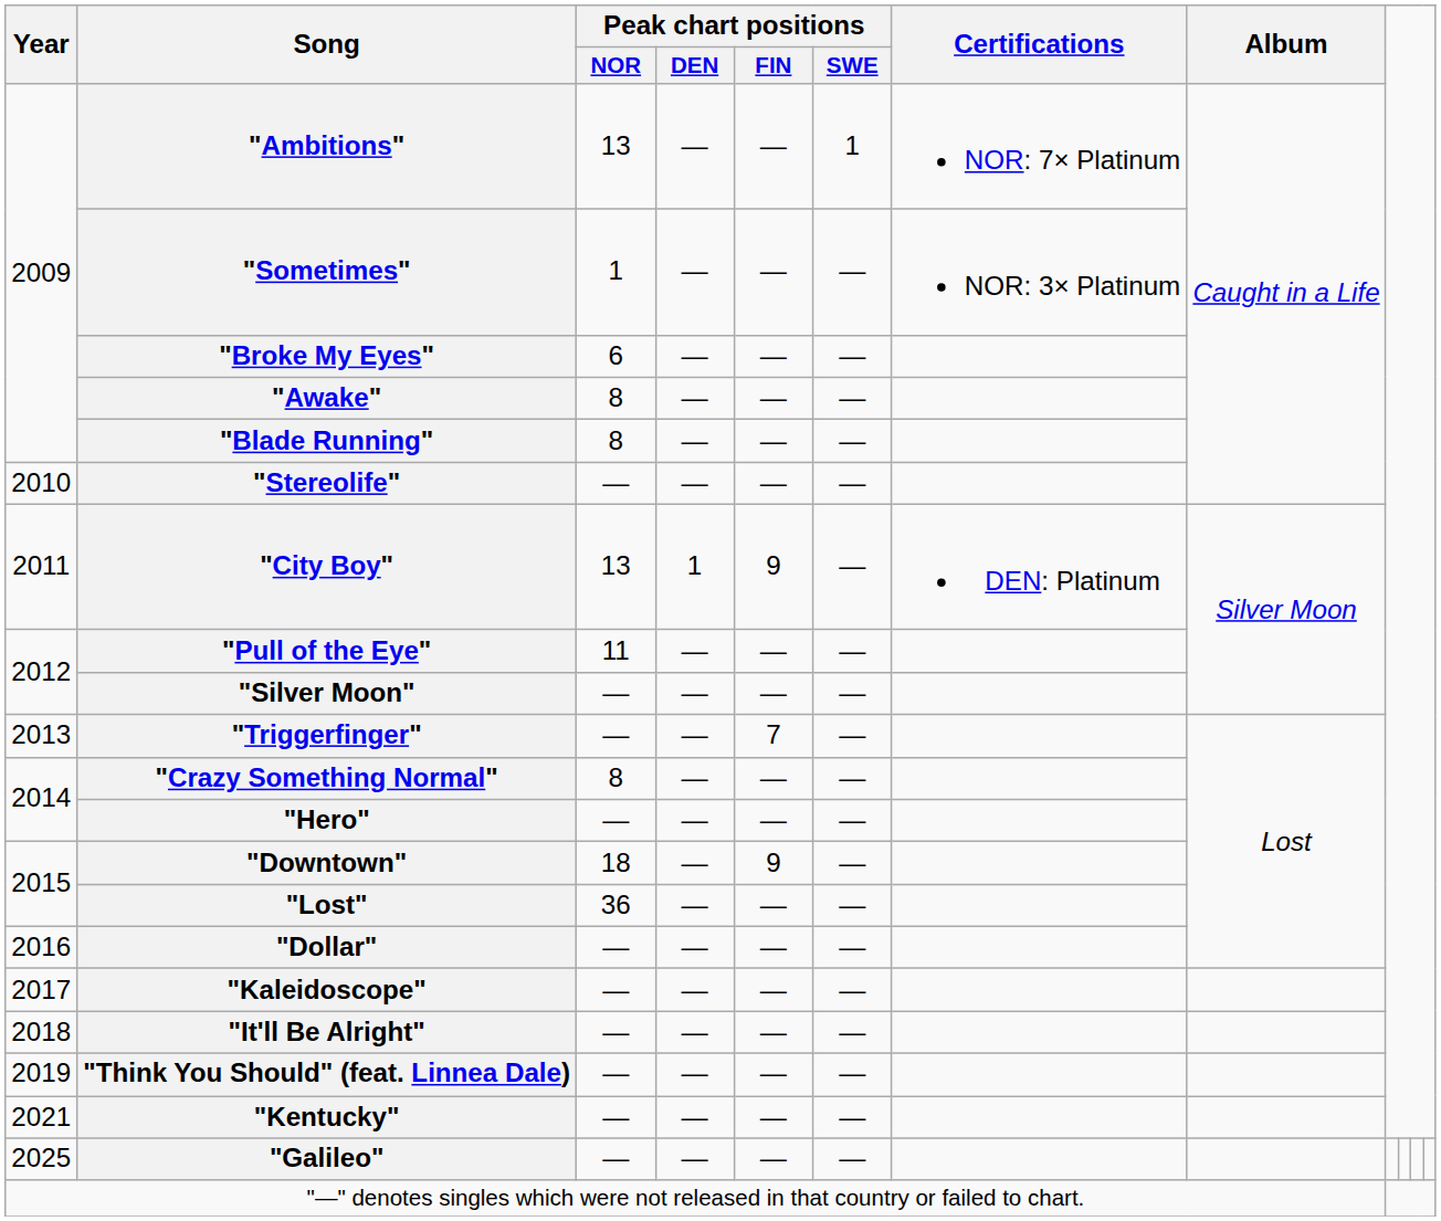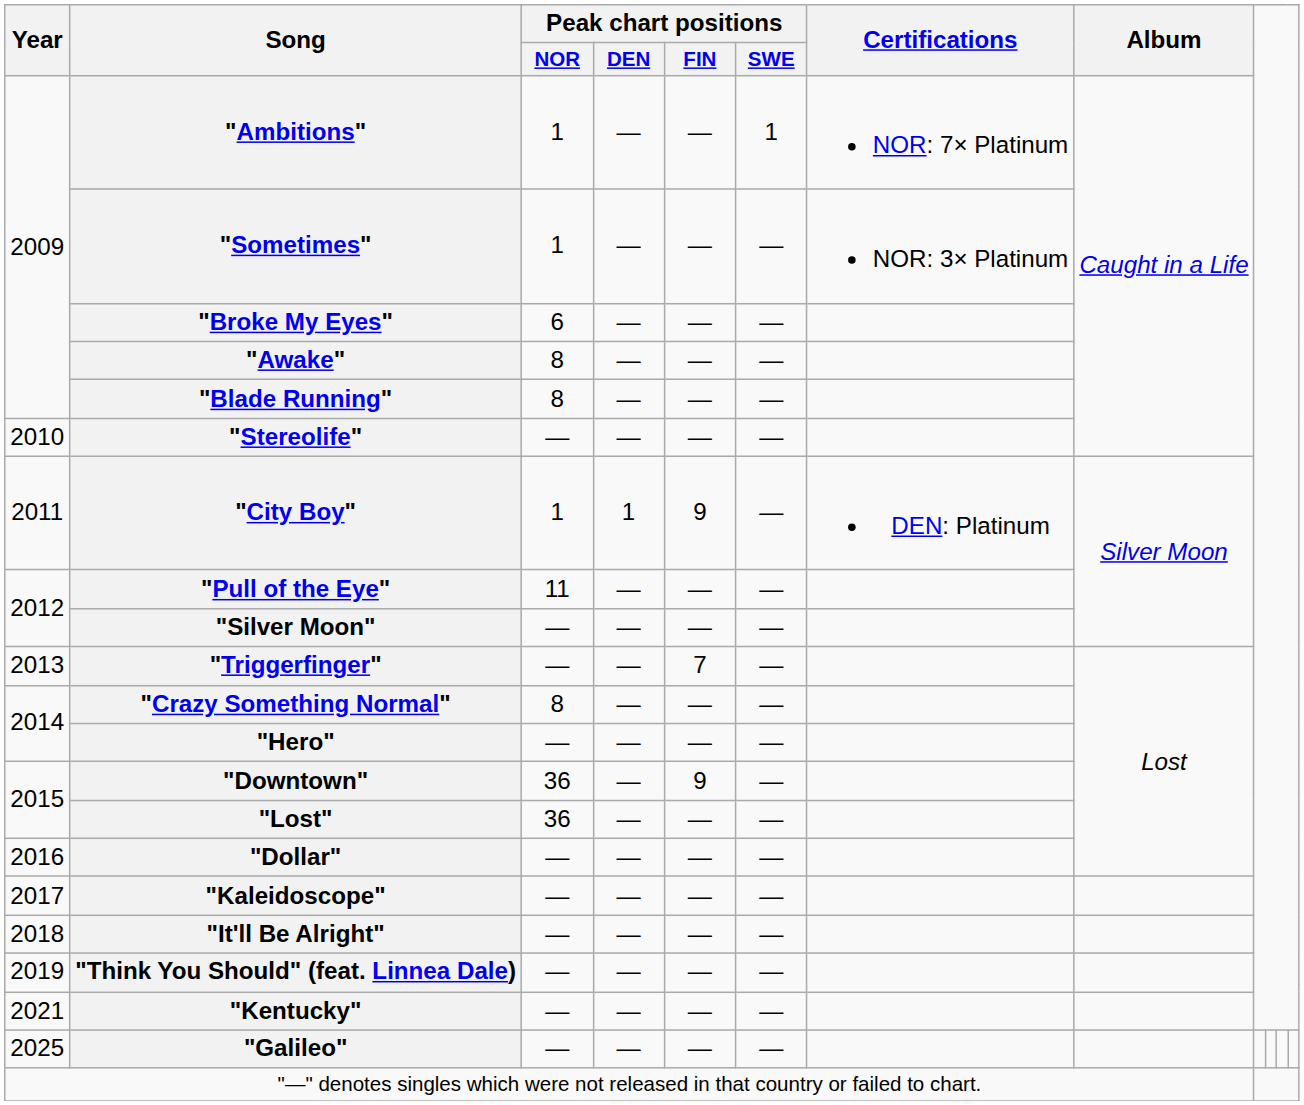 <table class="wikitable plainrowheaders" style="text-align:center;" border="1">
 <tr>
 <th scope="col" rowspan="2">Year</th>
 <th scope="col" rowspan="2">Song</th>
 <th scope="col" colspan="4">Peak chart positions</th>
 <th scope="col" rowspan="2"><a href='#'>Certifications</a></th>
 <th scope="col" rowspan="2">Album</th>
 </tr>
 <tr>
 <th scope="col" style="width:3em;font-size:85%;"><a href='#'>NOR</a><br></th>
 <th scope="col" style="width:3em;font-size:85%;"><a href='#'>DEN</a><br></th>
 <th scope="col" style="width:3em;font-size:85%;"><a href='#'>FIN</a><br></th>
 <th scope="col" style="width:3em;font-size:85%;"><a href='#'>SWE</a><br></th>
 </tr>
 <tr>
 <td rowspan="5">2009</td>
 <th scope="row">"<a href='#'>Ambitions</a>"</th>
-<td>13</td>
+<td>1</td>
 <td>—</td>
 <td>—</td>
 <td>1</td>
 <td><br><ul><li><a href='#'>NOR</a>: 7× Platinum</li></ul></td>
 <td rowspan="6"><em><a href='#'>Caught in a Life</a></em></td>
 </tr>
 <tr>
 <th scope="row">"<a href='#'>Sometimes</a>"</th>
 <td>1</td>
 <td>—</td>
 <td>—</td>
 <td>—</td>
 <td><br><ul><li>NOR: 3× Platinum</li></ul></td>
 </tr>
 <tr>
 <th scope="row">"<a href='#'>Broke My Eyes</a>"</th>
 <td>6</td>
 <td>—</td>
 <td>—</td>
 <td>—</td>
 <td></td>
 </tr>
 <tr>
 <th scope="row">"<a href='#'>Awake</a>"</th>
 <td>8</td>
 <td>—</td>
 <td>—</td>
 <td>—</td>
 <td></td>
 </tr>
 <tr>
 <th scope="row">"<a href='#'>Blade Running</a>"</th>
 <td>8</td>
 <td>—</td>
 <td>—</td>
 <td>—</td>
 <td></td>
 </tr>
 <tr>
 <td>2010</td>
 <th scope="row">"<a href='#'>Stereolife</a>"</th>
 <td>—</td>
 <td>—</td>
 <td>—</td>
 <td>—</td>
 <td></td>
 </tr>
 <tr>
 <td>2011</td>
 <th scope="row">"<a href='#'>City Boy</a>"</th>
-<td>13</td>
+<td>1</td>
 <td>1</td>
 <td>9</td>
 <td>—</td>
 <td><br><ul><li><a href='#'>DEN</a>: Platinum</li></ul></td>
 <td rowspan="3"><em><a href='#'>Silver Moon</a></em></td>
 </tr>
 <tr>
 <td rowspan="2">2012</td>
 <th scope="row">"<a href='#'>Pull of the Eye</a>"</th>
 <td>11</td>
 <td>—</td>
 <td>—</td>
 <td>—</td>
 <td></td>
 </tr>
 <tr>
 <th scope="row">"Silver Moon"</th>
 <td>—</td>
 <td>—</td>
 <td>—</td>
 <td>—</td>
 <td></td>
 </tr>
 <tr>
 <td>2013</td>
 <th scope="row">"<a href='#'>Triggerfinger</a>"</th>
 <td>—</td>
 <td>—</td>
 <td>7</td>
 <td>—</td>
 <td></td>
 <td rowspan="6"><em>Lost</em></td>
 </tr>
 <tr>
 <td rowspan="2">2014</td>
 <th scope="row">"<a href='#'>Crazy Something Normal</a>"</th>
 <td>8</td>
 <td>—</td>
 <td>—</td>
 <td>—</td>
 <td></td>
 </tr>
 <tr>
 <th scope="row">"Hero"</th>
 <td>—</td>
 <td>—</td>
 <td>—</td>
 <td>—</td>
 <td></td>
 </tr>
 <tr>
 <td rowspan="2">2015</td>
 <th scope="row">"Downtown"</th>
-<td>18</td>
+<td>36</td>
 <td>—</td>
 <td>9</td>
 <td>—</td>
 <td></td>
 </tr>
 <tr>
 <th scope="row">"Lost"</th>
 <td>36</td>
 <td>—</td>
 <td>—</td>
 <td>—</td>
 <td></td>
 </tr>
 <tr>
 <td>2016</td>
 <th scope="row">"Dollar"</th>
 <td>—</td>
 <td>—</td>
 <td>—</td>
 <td>—</td>
 <td></td>
 </tr>
 <tr>
 <td>2017</td>
 <th scope="row">"Kaleidoscope"</th>
 <td>—</td>
 <td>—</td>
 <td>—</td>
 <td>—</td>
 <td></td>
 <td></td>
 </tr>
 <tr>
 <td>2018</td>
 <th scope="row">"It'll Be Alright"</th>
 <td>—</td>
 <td>—</td>
 <td>—</td>
 <td>—</td>
 <td></td>
 <td></td>
 </tr>
 <tr>
 <td>2019</td>
 <th scope="row">"Think You Should" (feat. <a href='#'>Linnea Dale</a>)</th>
 <td>—</td>
 <td>—</td>
 <td>—</td>
 <td>—</td>
 <td></td>
 <td></td>
 </tr>
 <tr>
 <td>2021</td>
 <th scope="row">"Kentucky"</th>
 <td>—</td>
 <td>—</td>
 <td>—</td>
 <td>—</td>
 <td></td>
 <td></td>
 </tr>
 <tr>
 <td>2025</td>
 <th scope="row">"Galileo"</th>
 <td>—</td>
 <td>—</td>
 <td>—</td>
 <td>—</td>
 <td></td>
 <td></td>
 <td></td>
 <td></td>
 <td></td>
 <td></td>
 </tr>
 <tr>
 <td colspan="8" style="font-size:85%;">"—" denotes singles which were not released in that country or failed to chart.</td>
 </tr>
 </table>
